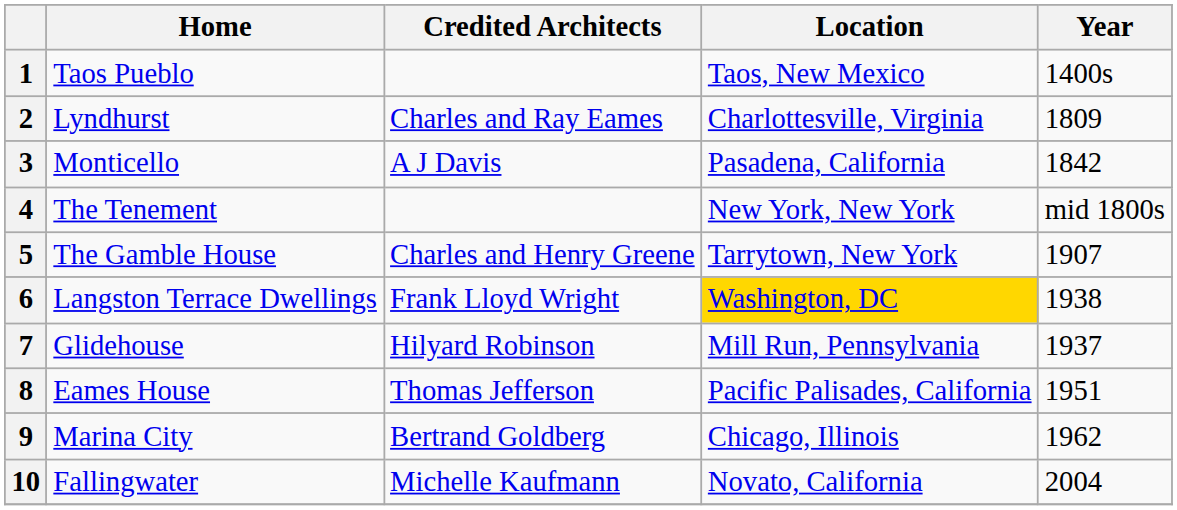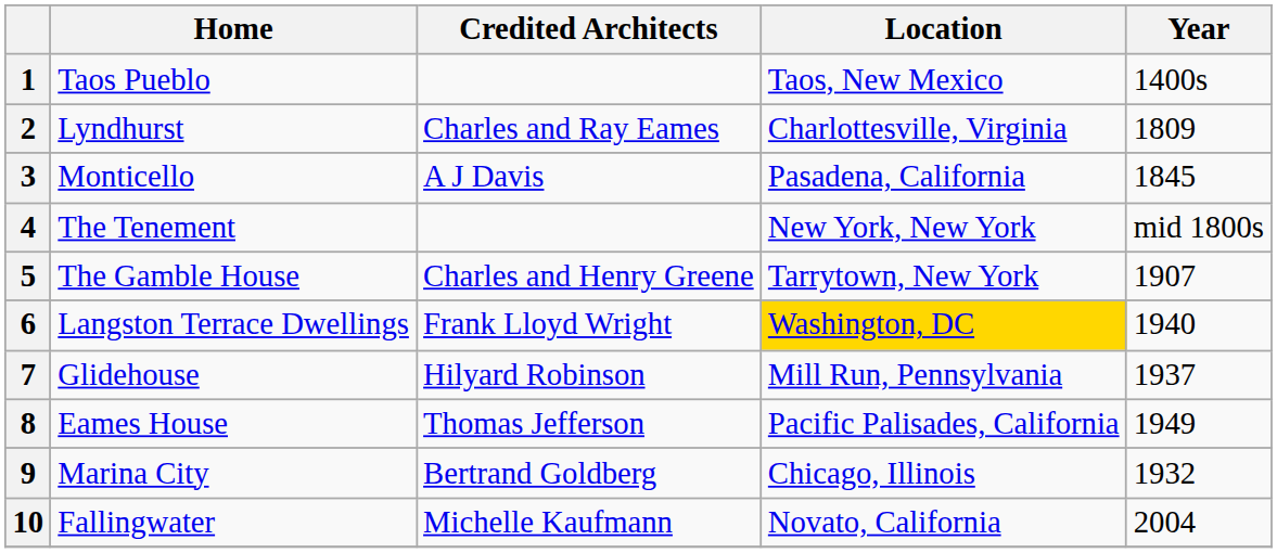 <table class="wikitable">
 <tr>
 <th scope="col"></th>
 <th scope="col">Home</th>
 <th scope="col">Credited Architects</th>
 <th scope="col">Location</th>
 <th scope="col">Year</th>
 </tr>
 <tr>
 <th scope="row">1</th>
 <td><a href='#'>Taos Pueblo</a></td>
 <td></td>
 <td><a href='#'>Taos, New Mexico</a></td>
 <td>1400s</td>
 </tr>
 <tr>
 <th scope="row">2</th>
 <td><a href='#'>Lyndhurst</a></td>
 <td><a href='#'>Charles and Ray Eames</a></td>
 <td><a href='#'>Charlottesville, Virginia</a></td>
 <td>1809</td>
 </tr>
 <tr>
 <th scope="row">3</th>
 <td><a href='#'>Monticello</a></td>
 <td><a href='#'>A J Davis</a></td>
 <td><a href='#'>Pasadena, California</a></td>
-<td>1842</td>
+<td>1845</td>
 </tr>
 <tr>
 <th scope="row">4</th>
 <td><a href='#'>The Tenement</a></td>
 <td></td>
 <td><a href='#'>New York, New York</a></td>
 <td>mid 1800s</td>
 </tr>
 <tr>
 <th scope="row">5</th>
 <td><a href='#'>The Gamble House</a></td>
 <td><a href='#'>Charles and Henry Greene</a></td>
 <td><a href='#'>Tarrytown, New York</a></td>
 <td>1907</td>
 </tr>
 <tr>
 <th scope="row">6</th>
 <td><a href='#'>Langston Terrace Dwellings</a></td>
 <td><a href='#'>Frank Lloyd Wright</a></td>
 <td style="background: gold;"><a href='#'>Washington, DC</a></td>
-<td>1938</td>
+<td>1940</td>
 </tr>
 <tr>
 <th scope="row">7</th>
 <td><a href='#'>Glidehouse</a></td>
 <td><a href='#'>Hilyard Robinson</a></td>
 <td><a href='#'>Mill Run, Pennsylvania</a></td>
 <td>1937</td>
 </tr>
 <tr>
 <th scope="row">8</th>
 <td><a href='#'>Eames House</a></td>
 <td><a href='#'>Thomas Jefferson</a></td>
 <td><a href='#'>Pacific Palisades, California</a></td>
-<td>1951</td>
+<td>1949</td>
 </tr>
 <tr>
 <th scope="row">9</th>
 <td><a href='#'>Marina City</a></td>
 <td><a href='#'>Bertrand Goldberg</a></td>
 <td><a href='#'>Chicago, Illinois</a></td>
-<td>1962</td>
+<td>1932</td>
 </tr>
 <tr>
 <th scope="row">10</th>
 <td><a href='#'>Fallingwater</a></td>
 <td><a href='#'>Michelle Kaufmann</a></td>
 <td><a href='#'>Novato, California</a></td>
 <td>2004</td>
 </tr>
 <tr>
 </tr>
 </table>
